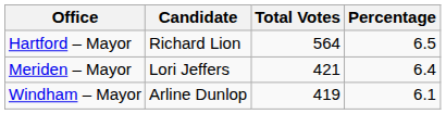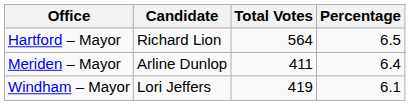 <table class="wikitable">
 <tr>
 <th>Office</th>
 <th>Candidate</th>
 <th>Total Votes</th>
 <th>Percentage</th>
 </tr>
 <tr>
 <td><a href='#'>Hartford</a> – Mayor</td>
 <td>Richard Lion</td>
 <td align=right>564</td>
 <td align=right>6.5</td>
 </tr>
 <tr>
 <td><a href='#'>Meriden</a> – Mayor</td>
-<td>Lori Jeffers</td>
-<td align=right>421</td>
+<td>Arline Dunlop</td>
+<td align=right>411</td>
 <td align=right>6.4</td>
 </tr>
 <tr>
 <td><a href='#'>Windham</a> – Mayor</td>
-<td>Arline Dunlop</td>
+<td>Lori Jeffers</td>
 <td align=right>419</td>
 <td align=right>6.1</td>
 </tr>
 </table>
